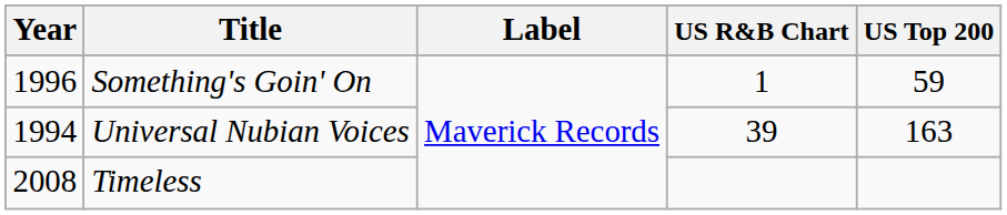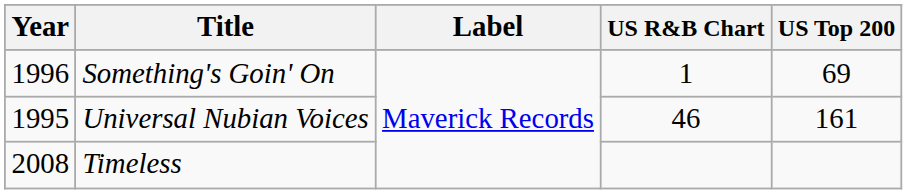 <table class="wikitable">
 <tr>
 <th>Year</th>
 <th>Title</th>
 <th>Label</th>
 <th><small>US R&B Chart</small></th>
 <th><small>US Top 200</small></th>
 </tr>
 <tr>
 <td>1996</td>
 <td><em>Something's Goin' On</em></td>
 <td rowspan="3"><a href='#'>Maverick Records</a></td>
 <td align="center">1</td>
-<td align="center">59</td>
+<td align="center">69</td>
 </tr>
 <tr>
-<td>1994</td>
+<td>1995</td>
 <td><em>Universal Nubian Voices</em></td>
-<td align="center">39</td>
-<td align="center">163</td>
+<td align="center">46</td>
+<td align="center">161</td>
 </tr>
 <tr>
 <td>2008</td>
 <td><em>Timeless</em></td>
 <td align="center"></td>
 <td align="center"></td>
 </tr>
 </table>
